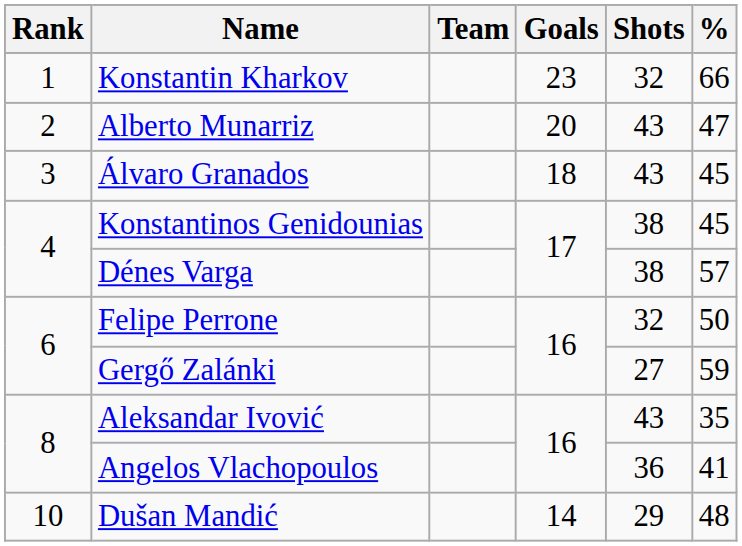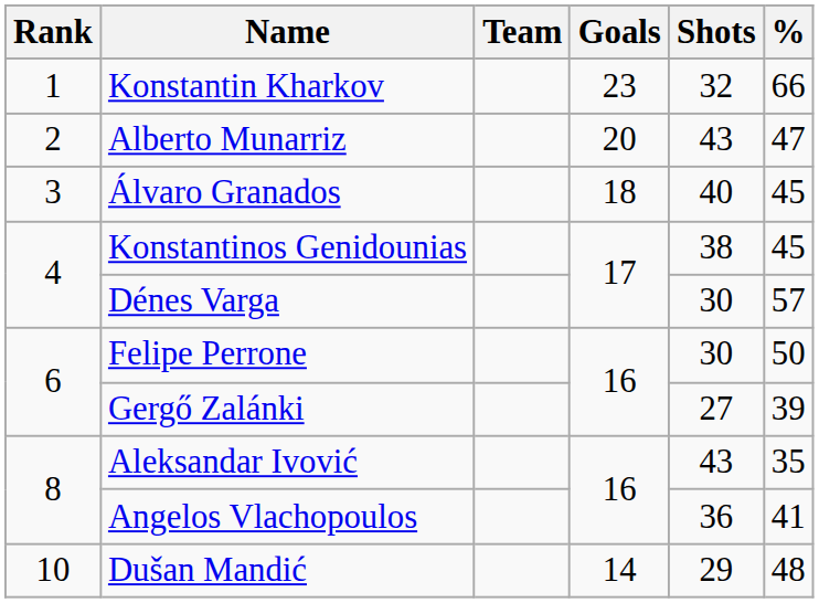 <table class="wikitable" style="text-align: center;">
 <tr>
 <th>Rank</th>
 <th>Name</th>
 <th>Team</th>
 <th>Goals</th>
 <th>Shots</th>
 <th>%</th>
 </tr>
 <tr>
 <td>1</td>
 <td align="left"><a href='#'>Konstantin Kharkov</a></td>
 <td align="left"></td>
 <td>23</td>
 <td>32</td>
 <td>66</td>
 </tr>
 <tr>
 <td>2</td>
 <td align="left"><a href='#'>Alberto Munarriz</a></td>
 <td align="left"></td>
 <td>20</td>
 <td>43</td>
 <td>47</td>
 </tr>
 <tr>
 <td>3</td>
 <td align="left"><a href='#'>Álvaro Granados</a></td>
 <td align="left"></td>
 <td>18</td>
-<td>43</td>
+<td>40</td>
 <td>45</td>
 </tr>
 <tr>
 <td rowspan=2>4</td>
 <td align="left"><a href='#'>Konstantinos Genidounias</a></td>
 <td align="left"></td>
 <td rowspan=2>17</td>
 <td>38</td>
 <td>45</td>
 </tr>
 <tr>
 <td align="left"><a href='#'>Dénes Varga</a></td>
 <td align="left"></td>
-<td>38</td>
+<td>30</td>
 <td>57</td>
 </tr>
 <tr>
 <td rowspan=2>6</td>
 <td align="left"><a href='#'>Felipe Perrone</a></td>
 <td align="left"></td>
 <td rowspan=2>16</td>
-<td>32</td>
+<td>30</td>
 <td>50</td>
 </tr>
 <tr>
 <td align="left"><a href='#'>Gergő Zalánki</a></td>
 <td align="left"></td>
 <td>27</td>
-<td>59</td>
+<td>39</td>
 </tr>
 <tr>
 <td rowspan=2>8</td>
 <td align="left"><a href='#'>Aleksandar Ivović</a></td>
 <td align="left"></td>
 <td rowspan=2>16</td>
 <td>43</td>
 <td>35</td>
 </tr>
 <tr>
 <td align="left"><a href='#'>Angelos Vlachopoulos</a></td>
 <td align="left"></td>
 <td>36</td>
 <td>41</td>
 </tr>
 <tr>
 <td>10</td>
 <td align="left"><a href='#'>Dušan Mandić</a></td>
 <td align="left"></td>
 <td>14</td>
 <td>29</td>
 <td>48</td>
 </tr>
 </table>
